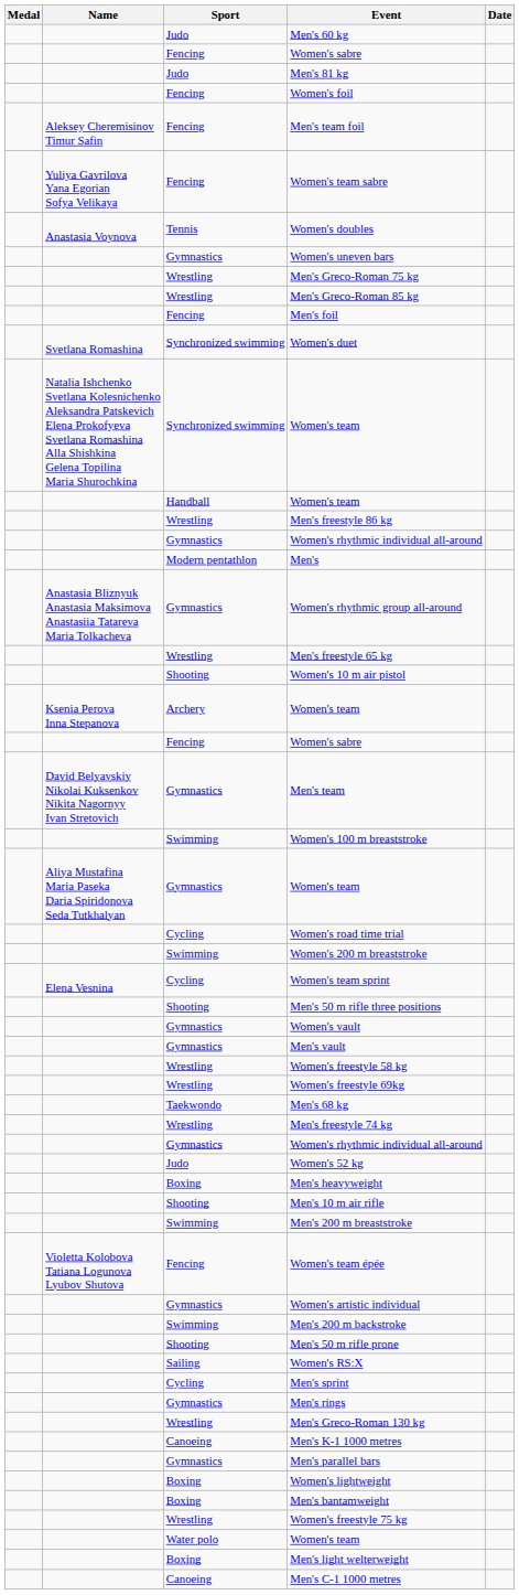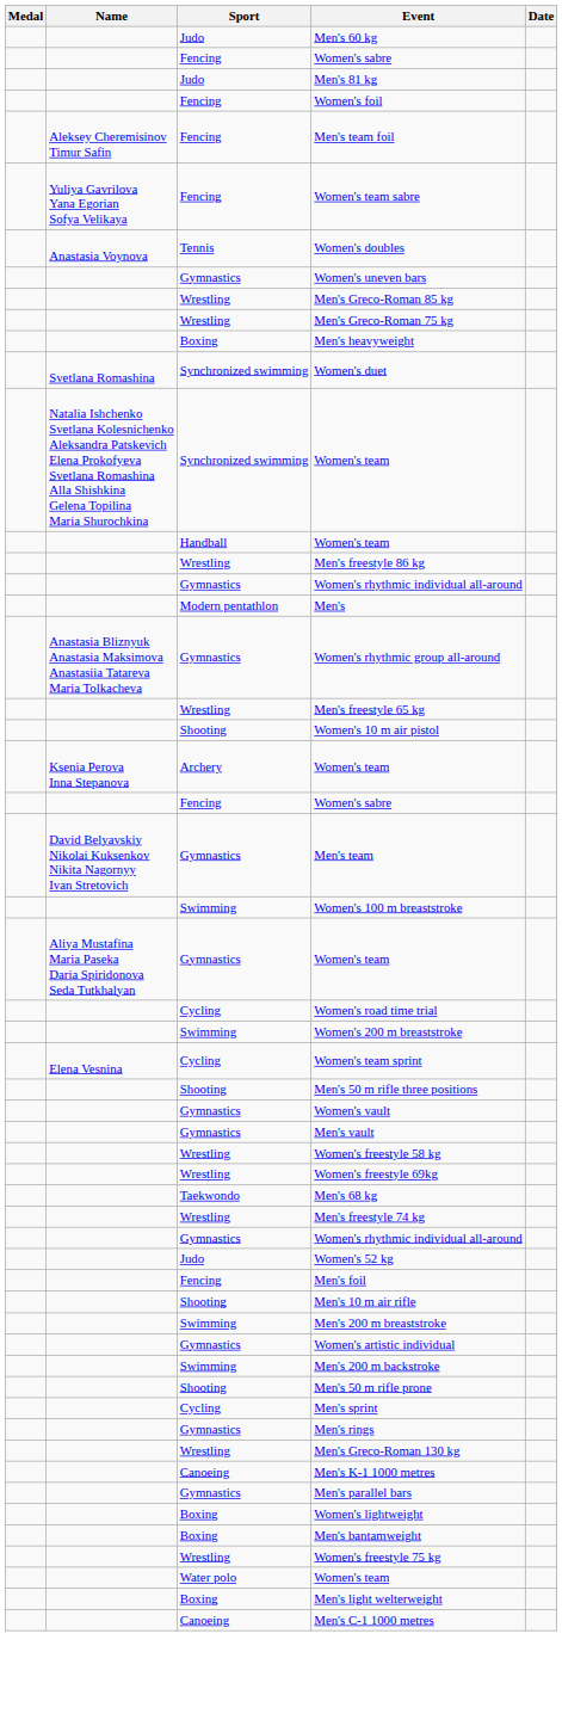 <table class="wikitable sortable"  style="font-size:95%">
 <tr>
 <th>Medal</th>
 <th>Name</th>
 <th>Sport</th>
 <th>Event</th>
 <th>Date</th>
 </tr>
 <tr>
 <td></td>
 <td></td>
 <td><a href='#'>Judo</a></td>
 <td><a href='#'>Men's 60 kg</a></td>
 <td></td>
 </tr>
 <tr>
 <td></td>
 <td></td>
 <td><a href='#'>Fencing</a></td>
 <td><a href='#'>Women's sabre</a></td>
 <td></td>
 </tr>
 <tr>
 <td></td>
 <td></td>
 <td><a href='#'>Judo</a></td>
 <td><a href='#'>Men's 81 kg</a></td>
 <td></td>
 </tr>
 <tr>
 <td></td>
 <td></td>
 <td><a href='#'>Fencing</a></td>
 <td><a href='#'>Women's foil</a></td>
 <td></td>
 </tr>
 <tr>
 <td></td>
 <td><br><a href='#'>Aleksey Cheremisinov</a><br><a href='#'>Timur Safin</a></td>
 <td><a href='#'>Fencing</a></td>
 <td><a href='#'>Men's team foil</a></td>
 <td></td>
 </tr>
 <tr>
 <td></td>
 <td><br><a href='#'>Yuliya Gavrilova</a><br><a href='#'>Yana Egorian</a><br><a href='#'>Sofya Velikaya</a></td>
 <td><a href='#'>Fencing</a></td>
 <td><a href='#'>Women's team sabre</a></td>
 <td></td>
 </tr>
 <tr>
 <td></td>
 <td><br><a href='#'>Anastasia Voynova</a></td>
 <td><a href='#'>Tennis</a></td>
 <td><a href='#'>Women's doubles</a></td>
 <td></td>
 </tr>
 <tr>
 <td></td>
 <td></td>
 <td><a href='#'>Gymnastics</a></td>
 <td><a href='#'>Women's uneven bars</a></td>
 <td></td>
 </tr>
 <tr>
 <td></td>
 <td></td>
 <td><a href='#'>Wrestling</a></td>
+<td><a href='#'>Men's Greco-Roman 85 kg</a></td>
+<td></td>
+</tr>
+<tr>
+<td></td>
+<td></td>
+<td><a href='#'>Wrestling</a></td>
 <td><a href='#'>Men's Greco-Roman 75 kg</a></td>
 <td></td>
 </tr>
 <tr>
 <td></td>
 <td></td>
-<td><a href='#'>Wrestling</a></td>
-<td><a href='#'>Men's Greco-Roman 85 kg</a></td>
-<td></td>
-</tr>
-<tr>
-<td></td>
-<td></td>
-<td><a href='#'>Fencing</a></td>
-<td><a href='#'>Men's foil</a></td>
+<td><a href='#'>Boxing</a></td>
+<td><a href='#'>Men's heavyweight</a></td>
 <td></td>
 </tr>
 <tr>
 <td></td>
 <td><br><a href='#'>Svetlana Romashina</a></td>
 <td><a href='#'>Synchronized swimming</a></td>
 <td><a href='#'>Women's duet</a></td>
 <td></td>
 </tr>
 <tr>
 <td></td>
 <td><br><a href='#'>Natalia Ishchenko</a><br><a href='#'>Svetlana Kolesnichenko</a><br><a href='#'>Aleksandra Patskevich</a><br><a href='#'>Elena Prokofyeva</a><br><a href='#'>Svetlana Romashina</a><br><a href='#'>Alla Shishkina</a><br><a href='#'>Gelena Topilina</a><br><a href='#'>Maria Shurochkina</a></td>
 <td><a href='#'>Synchronized swimming</a></td>
 <td><a href='#'>Women's team</a></td>
 <td></td>
 </tr>
 <tr>
 <td></td>
 <td><br></td>
 <td><a href='#'>Handball</a></td>
 <td><a href='#'>Women's team</a></td>
 <td></td>
 </tr>
 <tr>
 <td></td>
 <td></td>
 <td><a href='#'>Wrestling</a></td>
 <td><a href='#'>Men's freestyle 86 kg</a></td>
 <td></td>
 </tr>
 <tr>
 <td></td>
 <td></td>
 <td><a href='#'>Gymnastics</a></td>
 <td><a href='#'>Women's rhythmic individual all-around</a></td>
 <td></td>
 </tr>
 <tr>
 <td></td>
 <td></td>
 <td><a href='#'>Modern pentathlon</a></td>
 <td><a href='#'>Men's</a></td>
 <td></td>
 </tr>
 <tr>
 <td></td>
 <td><br><a href='#'>Anastasia Bliznyuk</a><br><a href='#'>Anastasia Maksimova</a><br><a href='#'>Anastasiia Tatareva</a><br><a href='#'>Maria Tolkacheva</a></td>
 <td><a href='#'>Gymnastics</a></td>
 <td><a href='#'>Women's rhythmic group all-around</a></td>
 <td></td>
 </tr>
 <tr>
 <td></td>
 <td></td>
 <td><a href='#'>Wrestling</a></td>
 <td><a href='#'>Men's freestyle 65 kg</a></td>
 <td></td>
 </tr>
 <tr>
 <td></td>
 <td></td>
 <td><a href='#'>Shooting</a></td>
 <td><a href='#'>Women's 10 m air pistol</a></td>
 <td></td>
 </tr>
 <tr>
 <td></td>
 <td><br><a href='#'>Ksenia Perova</a><br><a href='#'>Inna Stepanova</a></td>
 <td><a href='#'>Archery</a></td>
 <td><a href='#'>Women's team</a></td>
 <td></td>
 </tr>
 <tr>
 <td></td>
 <td></td>
 <td><a href='#'>Fencing</a></td>
 <td><a href='#'>Women's sabre</a></td>
 <td></td>
 </tr>
 <tr>
 <td></td>
 <td><br><a href='#'>David Belyavskiy</a><br><a href='#'>Nikolai Kuksenkov</a><br><a href='#'>Nikita Nagornyy</a><br><a href='#'>Ivan Stretovich</a></td>
 <td><a href='#'>Gymnastics</a></td>
 <td><a href='#'>Men's team</a></td>
 <td></td>
 </tr>
 <tr>
 <td></td>
 <td></td>
 <td><a href='#'>Swimming</a></td>
 <td><a href='#'>Women's 100 m breaststroke</a></td>
 <td></td>
 </tr>
 <tr>
 <td></td>
 <td><br><a href='#'>Aliya Mustafina</a><br><a href='#'>Maria Paseka</a><br><a href='#'>Daria Spiridonova</a><br><a href='#'>Seda Tutkhalyan</a></td>
 <td><a href='#'>Gymnastics</a></td>
 <td><a href='#'>Women's team</a></td>
 <td></td>
 </tr>
 <tr>
 <td></td>
 <td></td>
 <td><a href='#'>Cycling</a></td>
 <td><a href='#'>Women's road time trial</a></td>
 <td></td>
 </tr>
 <tr>
 <td></td>
 <td></td>
 <td><a href='#'>Swimming</a></td>
 <td><a href='#'>Women's 200 m breaststroke</a></td>
 <td></td>
 </tr>
 <tr>
 <td></td>
 <td><br><a href='#'>Elena Vesnina</a></td>
 <td><a href='#'>Cycling</a></td>
 <td><a href='#'>Women's team sprint</a></td>
 <td></td>
 </tr>
 <tr>
 <td></td>
 <td></td>
 <td><a href='#'>Shooting</a></td>
 <td><a href='#'>Men's 50 m rifle three positions</a></td>
 <td></td>
 </tr>
 <tr>
 <td></td>
 <td></td>
 <td><a href='#'>Gymnastics</a></td>
 <td><a href='#'>Women's vault</a></td>
 <td></td>
 </tr>
 <tr>
 <td></td>
 <td></td>
 <td><a href='#'>Gymnastics</a></td>
 <td><a href='#'>Men's vault</a></td>
 <td></td>
 </tr>
 <tr>
 <td></td>
 <td></td>
 <td><a href='#'>Wrestling</a></td>
 <td><a href='#'>Women's freestyle 58 kg</a></td>
 <td></td>
 </tr>
 <tr>
 <td></td>
 <td></td>
 <td><a href='#'>Wrestling</a></td>
 <td><a href='#'>Women's freestyle 69kg</a></td>
 <td></td>
 </tr>
 <tr>
 <td></td>
 <td></td>
 <td><a href='#'>Taekwondo</a></td>
 <td><a href='#'>Men's 68 kg</a></td>
 <td></td>
 </tr>
 <tr>
 <td></td>
 <td></td>
 <td><a href='#'>Wrestling</a></td>
 <td><a href='#'>Men's freestyle 74 kg</a></td>
 <td></td>
 </tr>
 <tr>
 <td></td>
 <td></td>
 <td><a href='#'>Gymnastics</a></td>
 <td><a href='#'>Women's rhythmic individual all-around</a></td>
 <td></td>
 </tr>
 <tr>
 <td></td>
 <td></td>
 <td><a href='#'>Judo</a></td>
 <td><a href='#'>Women's 52 kg</a></td>
 <td></td>
 </tr>
 <tr>
 <td></td>
 <td></td>
-<td><a href='#'>Boxing</a></td>
-<td><a href='#'>Men's heavyweight</a></td>
+<td><a href='#'>Fencing</a></td>
+<td><a href='#'>Men's foil</a></td>
 <td></td>
 </tr>
 <tr>
 <td></td>
 <td></td>
 <td><a href='#'>Shooting</a></td>
 <td><a href='#'>Men's 10 m air rifle</a></td>
 <td></td>
 </tr>
 <tr>
 <td></td>
 <td></td>
 <td><a href='#'>Swimming</a></td>
 <td><a href='#'>Men's 200 m breaststroke</a></td>
-<td></td>
-</tr>
-<tr>
-<td></td>
-<td><br><a href='#'>Violetta Kolobova</a><br><a href='#'>Tatiana Logunova</a><br><a href='#'>Lyubov Shutova</a></td>
-<td><a href='#'>Fencing</a></td>
-<td><a href='#'>Women's team épée</a></td>
 <td></td>
 </tr>
 <tr>
 <td></td>
 <td></td>
 <td><a href='#'>Gymnastics</a></td>
 <td><a href='#'>Women's artistic individual</a></td>
 <td></td>
 </tr>
 <tr>
 <td></td>
 <td></td>
 <td><a href='#'>Swimming</a></td>
 <td><a href='#'>Men's 200 m backstroke</a></td>
 <td></td>
 </tr>
 <tr>
 <td></td>
 <td></td>
 <td><a href='#'>Shooting</a></td>
 <td><a href='#'>Men's 50 m rifle prone</a></td>
-<td></td>
-</tr>
-<tr>
-<td></td>
-<td></td>
-<td><a href='#'>Sailing</a></td>
-<td><a href='#'>Women's RS:X</a></td>
 <td></td>
 </tr>
 <tr>
 <td></td>
 <td></td>
 <td><a href='#'>Cycling</a></td>
 <td><a href='#'>Men's sprint</a></td>
 <td></td>
 </tr>
 <tr>
 <td></td>
 <td></td>
 <td><a href='#'>Gymnastics</a></td>
 <td><a href='#'>Men's rings</a></td>
 <td></td>
 </tr>
 <tr>
 <td></td>
 <td></td>
 <td><a href='#'>Wrestling</a></td>
 <td><a href='#'>Men's Greco-Roman 130 kg</a></td>
 <td></td>
 </tr>
 <tr>
 <td></td>
 <td></td>
 <td><a href='#'>Canoeing</a></td>
 <td><a href='#'>Men's K-1 1000 metres</a></td>
 <td></td>
 </tr>
 <tr>
 <td></td>
 <td></td>
 <td><a href='#'>Gymnastics</a></td>
 <td><a href='#'>Men's parallel bars</a></td>
 <td></td>
 </tr>
 <tr>
 <td></td>
 <td></td>
 <td><a href='#'>Boxing</a></td>
 <td><a href='#'>Women's lightweight</a></td>
 <td></td>
 </tr>
 <tr>
 <td></td>
 <td></td>
 <td><a href='#'>Boxing</a></td>
 <td><a href='#'>Men's bantamweight</a></td>
 <td></td>
 </tr>
 <tr>
 <td></td>
 <td></td>
 <td><a href='#'>Wrestling</a></td>
 <td><a href='#'>Women's freestyle 75 kg</a></td>
 <td></td>
 </tr>
 <tr>
 <td></td>
 <td><br></td>
 <td><a href='#'>Water polo</a></td>
 <td><a href='#'>Women's team</a></td>
 <td></td>
 </tr>
 <tr>
 <td></td>
 <td></td>
 <td><a href='#'>Boxing</a></td>
 <td><a href='#'>Men's light welterweight</a></td>
 <td></td>
 </tr>
 <tr>
 <td></td>
 <td></td>
 <td><a href='#'>Canoeing</a></td>
 <td><a href='#'>Men's C-1 1000 metres</a></td>
 <td></td>
 </tr>
 </table>
